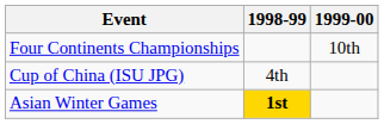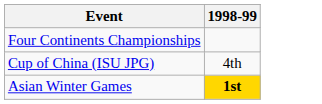 <table class="wikitable">
 <tr>
 <th>Event</th>
 <th>1998-99</th>
-<th>1999-00</th>
 </tr>
 <tr>
 <td><a href='#'>Four Continents Championships</a></td>
 <td></td>
-<td align="center">10th</td>
 </tr>
 <tr>
 <td><a href='#'>Cup of China (ISU JPG)</a></td>
 <td align="center">4th</td>
-<td></td>
 </tr>
 <tr>
 <td><a href='#'>Asian Winter Games</a></td>
 <td align="center" bgcolor="gold"><strong>1st</strong></td>
-<td></td>
 </tr>
 </table>
